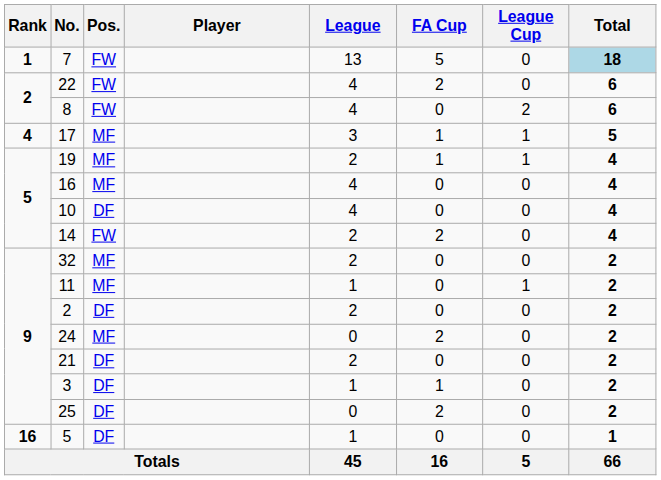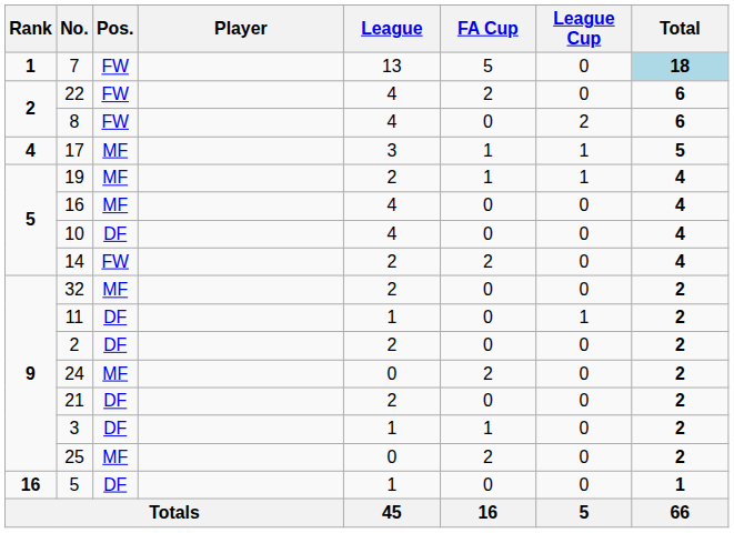 <table class="wikitable sortable alternance" style="text-align:center">
 <tr>
 <th style="width:10px">Rank</th>
 <th style="width:10px">No.</th>
 <th style="width:10px">Pos.</th>
 <th style="width:180px">Player</th>
 <th style="width:80px"><a href='#'>League</a></th>
 <th style="width:80px"><a href='#'>FA Cup</a></th>
 <th style="width:80px"><a href='#'>League Cup</a></th>
 <th style="width:80px">Total</th>
 </tr>
 <tr>
 <td><strong>1</strong></td>
 <td>7</td>
 <td><a href='#'>FW</a></td>
 <td align="left"></td>
 <td>13</td>
 <td>5</td>
 <td>0</td>
 <td style="background: lightblue;"><strong>18</strong></td>
 </tr>
 <tr>
 <td rowspan="2"><strong>2</strong></td>
 <td>22</td>
 <td><a href='#'>FW</a></td>
 <td align="left"></td>
 <td>4</td>
 <td>2</td>
 <td>0</td>
 <td><strong>6</strong></td>
 </tr>
 <tr>
 <td>8</td>
 <td><a href='#'>FW</a></td>
 <td align="left"></td>
 <td>4</td>
 <td>0</td>
 <td>2</td>
 <td><strong>6</strong></td>
 </tr>
 <tr>
 <td><strong>4</strong></td>
 <td>17</td>
 <td><a href='#'>MF</a></td>
 <td align="left"></td>
 <td>3</td>
 <td>1</td>
 <td>1</td>
 <td><strong>5</strong></td>
 </tr>
 <tr>
 <td rowspan="4"><strong>5</strong></td>
 <td>19</td>
 <td><a href='#'>MF</a></td>
 <td align="left"></td>
 <td>2</td>
 <td>1</td>
 <td>1</td>
 <td><strong>4</strong></td>
 </tr>
 <tr>
 <td>16</td>
 <td><a href='#'>MF</a></td>
 <td align="left"></td>
 <td>4</td>
 <td>0</td>
 <td>0</td>
 <td><strong>4</strong></td>
 </tr>
 <tr>
 <td>10</td>
 <td><a href='#'>DF</a></td>
 <td align="left"></td>
 <td>4</td>
 <td>0</td>
 <td>0</td>
 <td><strong>4</strong></td>
 </tr>
 <tr>
 <td>14</td>
 <td><a href='#'>FW</a></td>
 <td align="left"></td>
 <td>2</td>
 <td>2</td>
 <td>0</td>
 <td><strong>4</strong></td>
 </tr>
 <tr>
 <td rowspan="7"><strong>9</strong></td>
 <td>32</td>
 <td><a href='#'>MF</a></td>
 <td align="left"></td>
 <td>2</td>
 <td>0</td>
 <td>0</td>
 <td><strong>2</strong></td>
 </tr>
 <tr>
 <td>11</td>
-<td><a href='#'>MF</a></td>
+<td><a href='#'>DF</a></td>
 <td align="left"></td>
 <td>1</td>
 <td>0</td>
 <td>1</td>
 <td><strong>2</strong></td>
 </tr>
 <tr>
 <td>2</td>
 <td><a href='#'>DF</a></td>
 <td align="left"></td>
 <td>2</td>
 <td>0</td>
 <td>0</td>
 <td><strong>2</strong></td>
 </tr>
 <tr>
 <td>24</td>
 <td><a href='#'>MF</a></td>
 <td align="left"></td>
 <td>0</td>
 <td>2</td>
 <td>0</td>
 <td><strong>2</strong></td>
 </tr>
 <tr>
 <td>21</td>
 <td><a href='#'>DF</a></td>
 <td align="left"></td>
 <td>2</td>
 <td>0</td>
 <td>0</td>
 <td><strong>2</strong></td>
 </tr>
 <tr>
 <td>3</td>
 <td><a href='#'>DF</a></td>
 <td align="left"></td>
 <td>1</td>
 <td>1</td>
 <td>0</td>
 <td><strong>2</strong></td>
 </tr>
 <tr>
 <td>25</td>
-<td><a href='#'>DF</a></td>
+<td><a href='#'>MF</a></td>
 <td align="left"></td>
 <td>0</td>
 <td>2</td>
 <td>0</td>
 <td><strong>2</strong></td>
 </tr>
 <tr>
 <td><strong>16</strong></td>
 <td>5</td>
 <td><a href='#'>DF</a></td>
 <td align="left"></td>
 <td>1</td>
 <td>0</td>
 <td>0</td>
 <td><strong>1</strong></td>
 </tr>
 <tr>
 <th colspan=4><strong>Totals</strong></th>
 <th>45</th>
 <th>16</th>
 <th>5</th>
 <th><strong>66</strong></th>
 </tr>
 </table>
